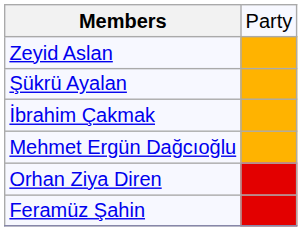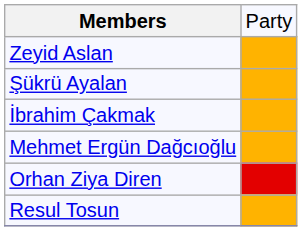 <table class=wikitable style="border:1px solid #8888aa; background-color:#f7f8ff; padding:0px; font-size:90%;">
 <tr>
 <th>Members</th>
 <td>Party</td>
 </tr>
 <tr>
 <td><a href='#'>Zeyid Aslan</a></td>
 <td style="background: #ffb300"></td>
 </tr>
 <tr>
 <td><a href='#'>Şükrü Ayalan</a></td>
 <td style="background: #ffb300"></td>
 </tr>
 <tr>
 <td><a href='#'>İbrahim Çakmak</a></td>
 <td style="background: #ffb300"></td>
 </tr>
 <tr>
 <td><a href='#'>Mehmet Ergün Dağcıoğlu</a></td>
 <td style="background: #ffb300"></td>
 </tr>
 <tr>
 <td><a href='#'>Orhan Ziya Diren</a></td>
 <td style="background: #e30000"></td>
 </tr>
 <tr>
-<td><a href='#'>Feramüz Şahin</a></td>
-<td style="background: #e30000"></td>
+<td><a href='#'>Resul Tosun</a></td>
+<td style="background: #ffb300"></td>
 </tr>
 <tr>
 </tr>
 </table>
